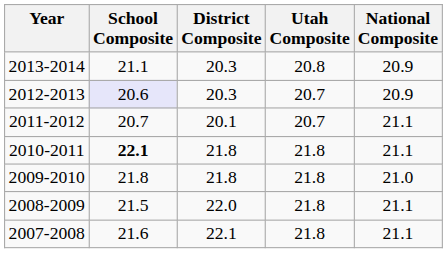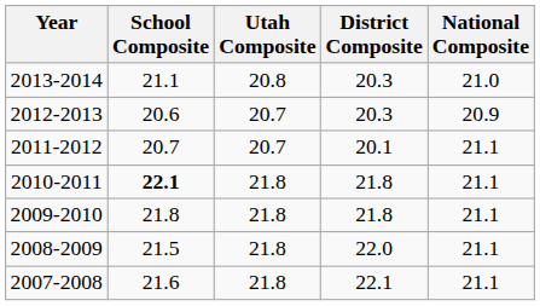 <table style="text-align:center" class="wikitable">
 <tr>
 <th valign="top">Year</th>
 <th>School<br>Composite</th>
+<th>Utah<br>Composite</th>
 <th>District<br>Composite</th>
-<th>Utah<br>Composite</th>
 <th>National<br>Composite</th>
 </tr>
 <tr>
 <td>2013-2014</td>
 <td>21.1</td>
+<td>20.8</td>
 <td>20.3</td>
-<td>20.8</td>
-<td>20.9</td>
+<td>21.0</td>
 </tr>
 <tr>
 <td>2012-2013</td>
-<td style="background: lavender;">20.6</td>
+<td>20.6</td>
+<td>20.7</td>
 <td>20.3</td>
-<td>20.7</td>
 <td>20.9</td>
 </tr>
 <tr>
 <td>2011-2012</td>
 <td>20.7</td>
+<td>20.7</td>
 <td>20.1</td>
-<td>20.7</td>
 <td>21.1</td>
 </tr>
 <tr>
 <td>2010-2011</td>
 <td><strong>22.1</strong></td>
 <td>21.8</td>
 <td>21.8</td>
 <td>21.1</td>
 </tr>
 <tr>
 <td>2009-2010</td>
 <td>21.8</td>
 <td>21.8</td>
 <td>21.8</td>
-<td>21.0</td>
+<td>21.1</td>
 </tr>
 <tr>
 <td>2008-2009</td>
 <td>21.5</td>
+<td>21.8</td>
 <td>22.0</td>
-<td>21.8</td>
 <td>21.1</td>
 </tr>
 <tr>
 <td>2007-2008</td>
 <td>21.6</td>
+<td>21.8</td>
 <td>22.1</td>
-<td>21.8</td>
 <td>21.1</td>
 </tr>
 </table>
